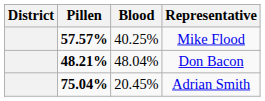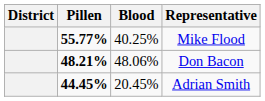 <table class=wikitable>
 <tr>
 <th>District</th>
 <th>Pillen</th>
 <th>Blood</th>
 <th>Representative</th>
 </tr>
 <tr align=center>
 <th></th>
-<td><strong>57.57%</strong></td>
+<td><strong>55.77%</strong></td>
 <td>40.25%</td>
 <td><a href='#'>Mike Flood</a></td>
 </tr>
 <tr align=center>
 <th></th>
 <td><strong>48.21%</strong></td>
-<td>48.04%</td>
+<td>48.06%</td>
 <td><a href='#'>Don Bacon</a></td>
 </tr>
 <tr align=center>
 <th></th>
-<td><strong>75.04%</strong></td>
+<td><strong>44.45%</strong></td>
 <td>20.45%</td>
 <td><a href='#'>Adrian Smith</a></td>
 </tr>
 </table>
